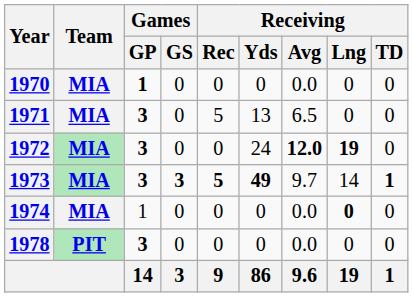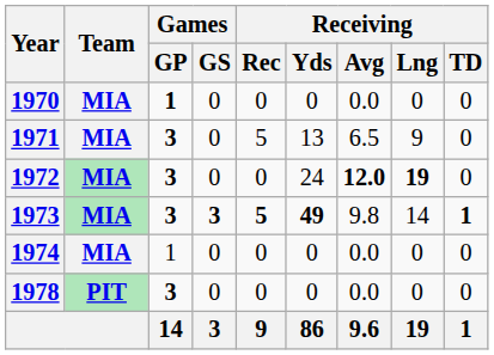 <table class="wikitable" style="text-align:center">
 <tr>
 <th rowspan="2">Year</th>
 <th rowspan="2">Team</th>
 <th colspan="2">Games</th>
 <th colspan="5">Receiving</th>
 </tr>
 <tr>
 <th>GP</th>
 <th>GS</th>
 <th>Rec</th>
 <th>Yds</th>
 <th>Avg</th>
 <th>Lng</th>
 <th>TD</th>
 </tr>
 <tr>
 <th><a href='#'>1970</a></th>
 <th><a href='#'>MIA</a></th>
 <td><strong>1</strong></td>
 <td>0</td>
 <td>0</td>
 <td>0</td>
 <td>0.0</td>
 <td>0</td>
 <td>0</td>
 </tr>
 <tr>
 <th><a href='#'>1971</a></th>
 <th><a href='#'>MIA</a></th>
 <td><strong>3</strong></td>
 <td>0</td>
 <td>5</td>
 <td>13</td>
 <td>6.5</td>
-<td>0</td>
+<td>9</td>
 <td>0</td>
 </tr>
 <tr>
 <th><a href='#'>1972</a></th>
 <th style="background:#afe6ba; width:3em;"><a href='#'>MIA</a></th>
 <td><strong>3</strong></td>
 <td>0</td>
 <td>0</td>
 <td>24</td>
 <td><strong>12.0</strong></td>
 <td><strong>19</strong></td>
 <td>0</td>
 </tr>
 <tr>
 <th><a href='#'>1973</a></th>
 <th style="background:#afe6ba; width:3em;"><a href='#'>MIA</a></th>
 <td><strong>3</strong></td>
 <td><strong>3</strong></td>
 <td><strong>5</strong></td>
 <td><strong>49</strong></td>
-<td>9.7</td>
+<td>9.8</td>
 <td>14</td>
 <td><strong>1</strong></td>
 </tr>
 <tr>
 <th><a href='#'>1974</a></th>
 <th><a href='#'>MIA</a></th>
 <td>1</td>
 <td>0</td>
 <td>0</td>
 <td>0</td>
 <td>0.0</td>
-<td><strong>0</strong></td>
+<td>0</td>
 <td>0</td>
 </tr>
 <tr>
 <th><a href='#'>1978</a></th>
 <th style="background:#afe6ba; width:3em;"><a href='#'>PIT</a></th>
 <td><strong>3</strong></td>
 <td>0</td>
 <td>0</td>
 <td>0</td>
 <td>0.0</td>
 <td>0</td>
 <td>0</td>
 </tr>
 <tr>
 <th colspan="2"></th>
 <th>14</th>
 <th>3</th>
 <th>9</th>
 <th>86</th>
 <th>9.6</th>
 <th>19</th>
 <th>1</th>
 </tr>
 </table>
